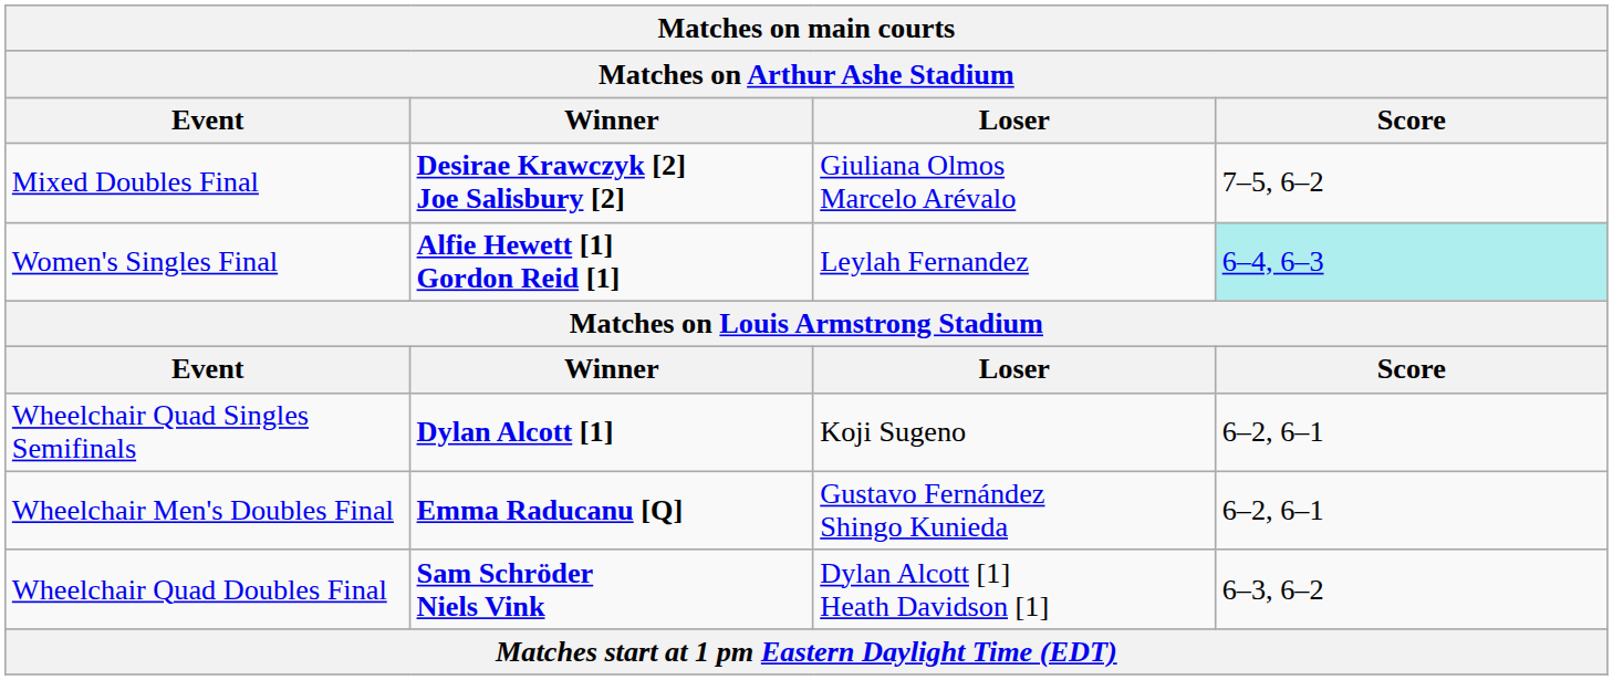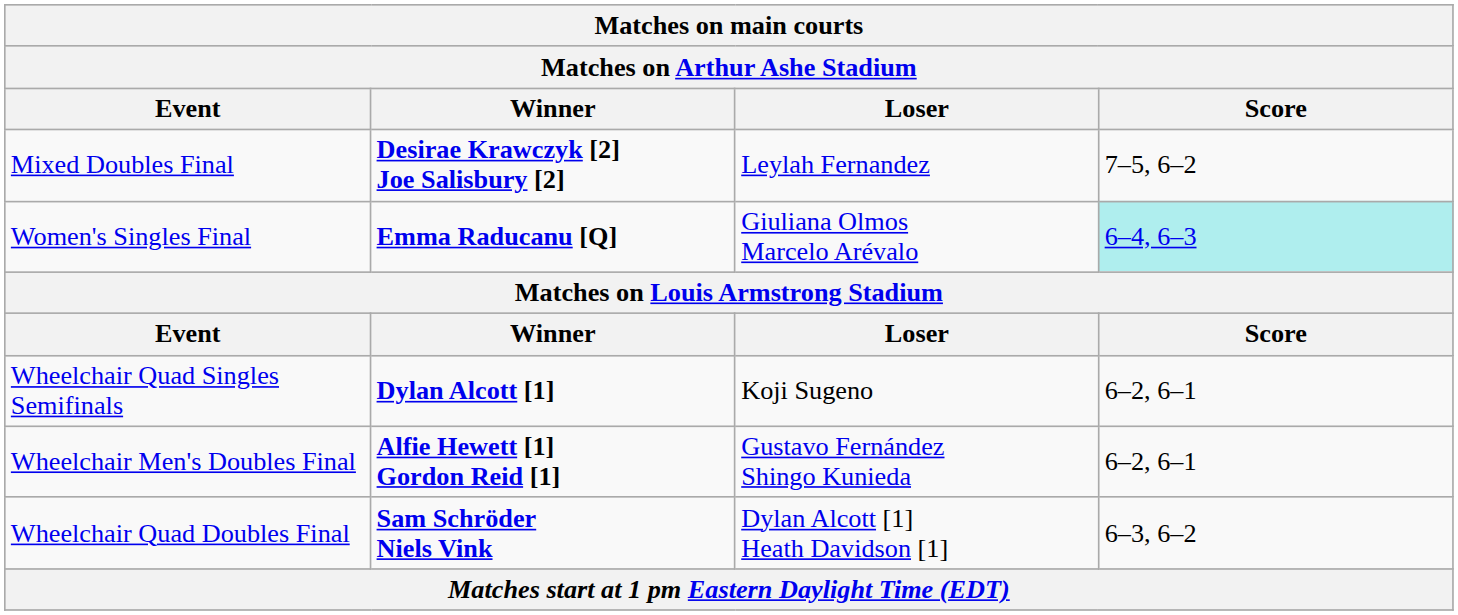 <table class="wikitable" style="margin:auto;">
 <tr>
 <th colspan="4" style="white-space:nowrap;">Matches on main courts</th>
 </tr>
 <tr>
 <th colspan="4"><strong>Matches on <a href='#'>Arthur Ashe Stadium</a></strong></th>
 </tr>
 <tr>
 <th width="250">Event</th>
 <th width="250">Winner</th>
 <th width="250">Loser</th>
 <th width="250">Score</th>
 </tr>
 <tr>
 <td><a href='#'>Mixed Doubles Final</a></td>
 <td><strong> <a href='#'>Desirae Krawczyk</a> [2]<br>  <a href='#'>Joe Salisbury</a> [2]</strong></td>
-<td> <a href='#'>Giuliana Olmos</a><br>  <a href='#'>Marcelo Arévalo</a></td>
+<td> <a href='#'>Leylah Fernandez</a></td>
 <td>7–5, 6–2</td>
 </tr>
 <tr>
 <td><a href='#'>Women's Singles Final</a></td>
-<td><strong> <a href='#'>Alfie Hewett</a> [1]<br>  <a href='#'>Gordon Reid</a> [1]</strong></td>
-<td> <a href='#'>Leylah Fernandez</a></td>
+<td><strong> <a href='#'>Emma Raducanu</a> [Q]</strong></td>
+<td> <a href='#'>Giuliana Olmos</a><br>  <a href='#'>Marcelo Arévalo</a></td>
 <td style="background: paleturquoise;"><a href='#'>6–4, 6–3</a></td>
 </tr>
 <tr>
 <th colspan="4"><strong>Matches on <a href='#'>Louis Armstrong Stadium</a></strong></th>
 </tr>
 <tr>
 <th width="250">Event</th>
 <th width="250">Winner</th>
 <th width="250">Loser</th>
 <th width="250">Score</th>
 </tr>
 <tr>
 <td><a href='#'>Wheelchair Quad Singles Semifinals</a></td>
 <td><strong> <a href='#'>Dylan Alcott</a> [1]</strong></td>
 <td> Koji Sugeno</td>
 <td>6–2, 6–1</td>
 </tr>
 <tr>
 <td><a href='#'>Wheelchair Men's Doubles Final</a></td>
-<td><strong> <a href='#'>Emma Raducanu</a> [Q]</strong></td>
+<td><strong> <a href='#'>Alfie Hewett</a> [1]<br>  <a href='#'>Gordon Reid</a> [1]</strong></td>
 <td> <a href='#'>Gustavo Fernández</a><br> <a href='#'>Shingo Kunieda</a></td>
 <td>6–2, 6–1</td>
 </tr>
 <tr>
 <td><a href='#'>Wheelchair Quad Doubles Final</a></td>
 <td><strong> <a href='#'>Sam Schröder</a> <br>  <a href='#'>Niels Vink</a></strong></td>
 <td> <a href='#'>Dylan Alcott</a> [1] <br>  <a href='#'>Heath Davidson</a> [1]</td>
 <td>6–3, 6–2</td>
 </tr>
 <tr>
 <th colspan="4"><em>Matches start at 1 pm <a href='#'>Eastern Daylight Time (EDT)</a></em></th>
 </tr>
 </table>
